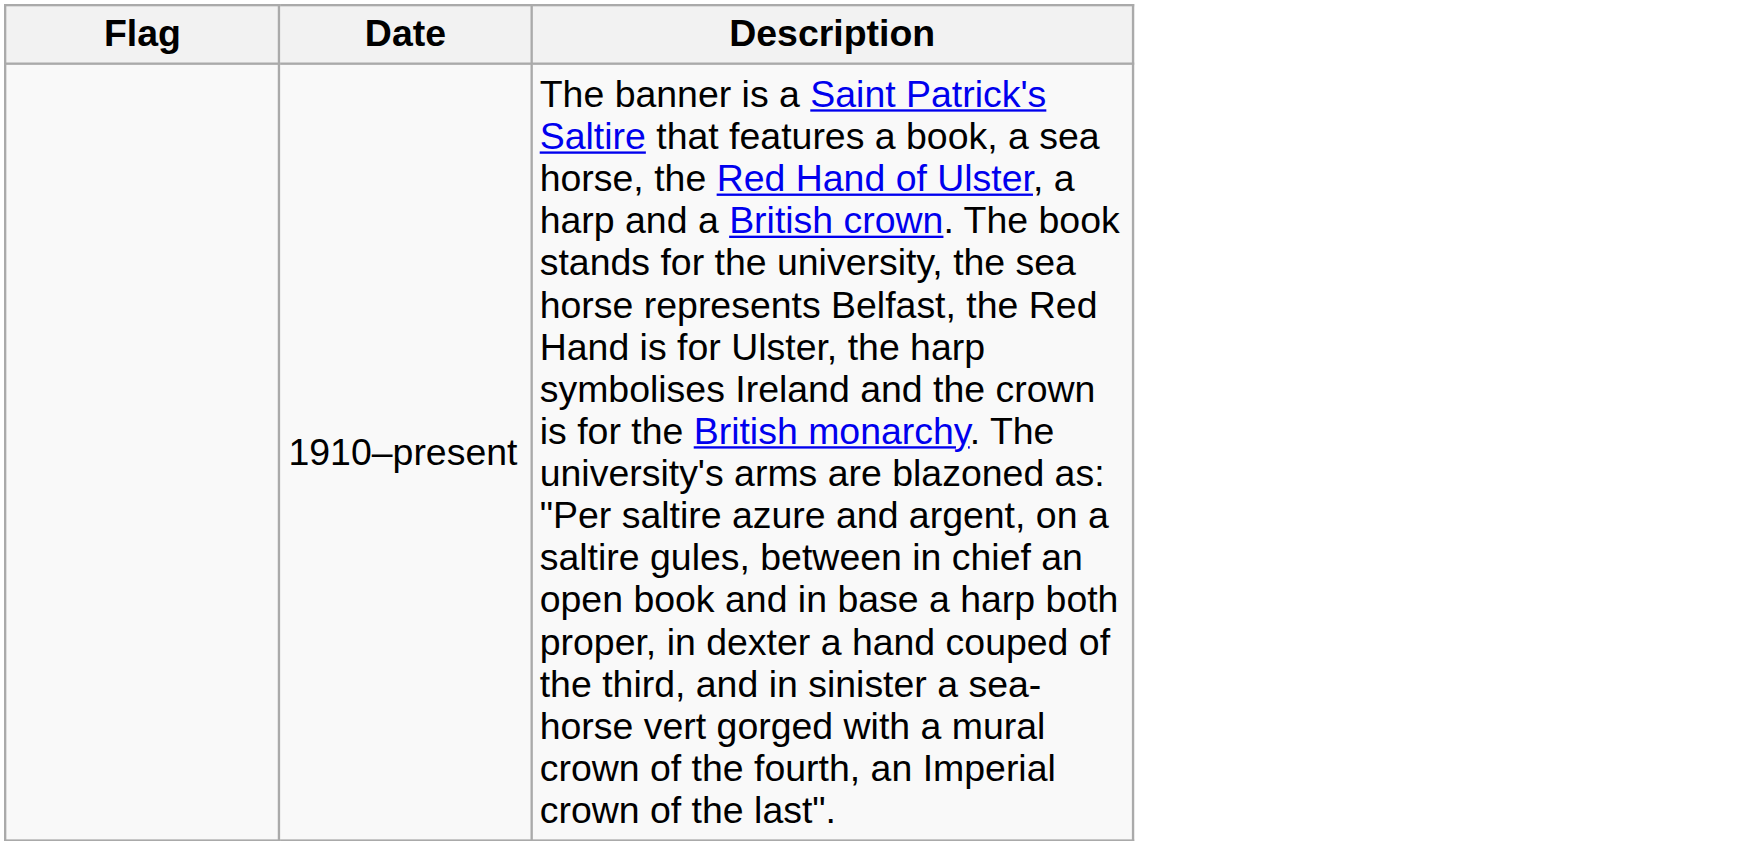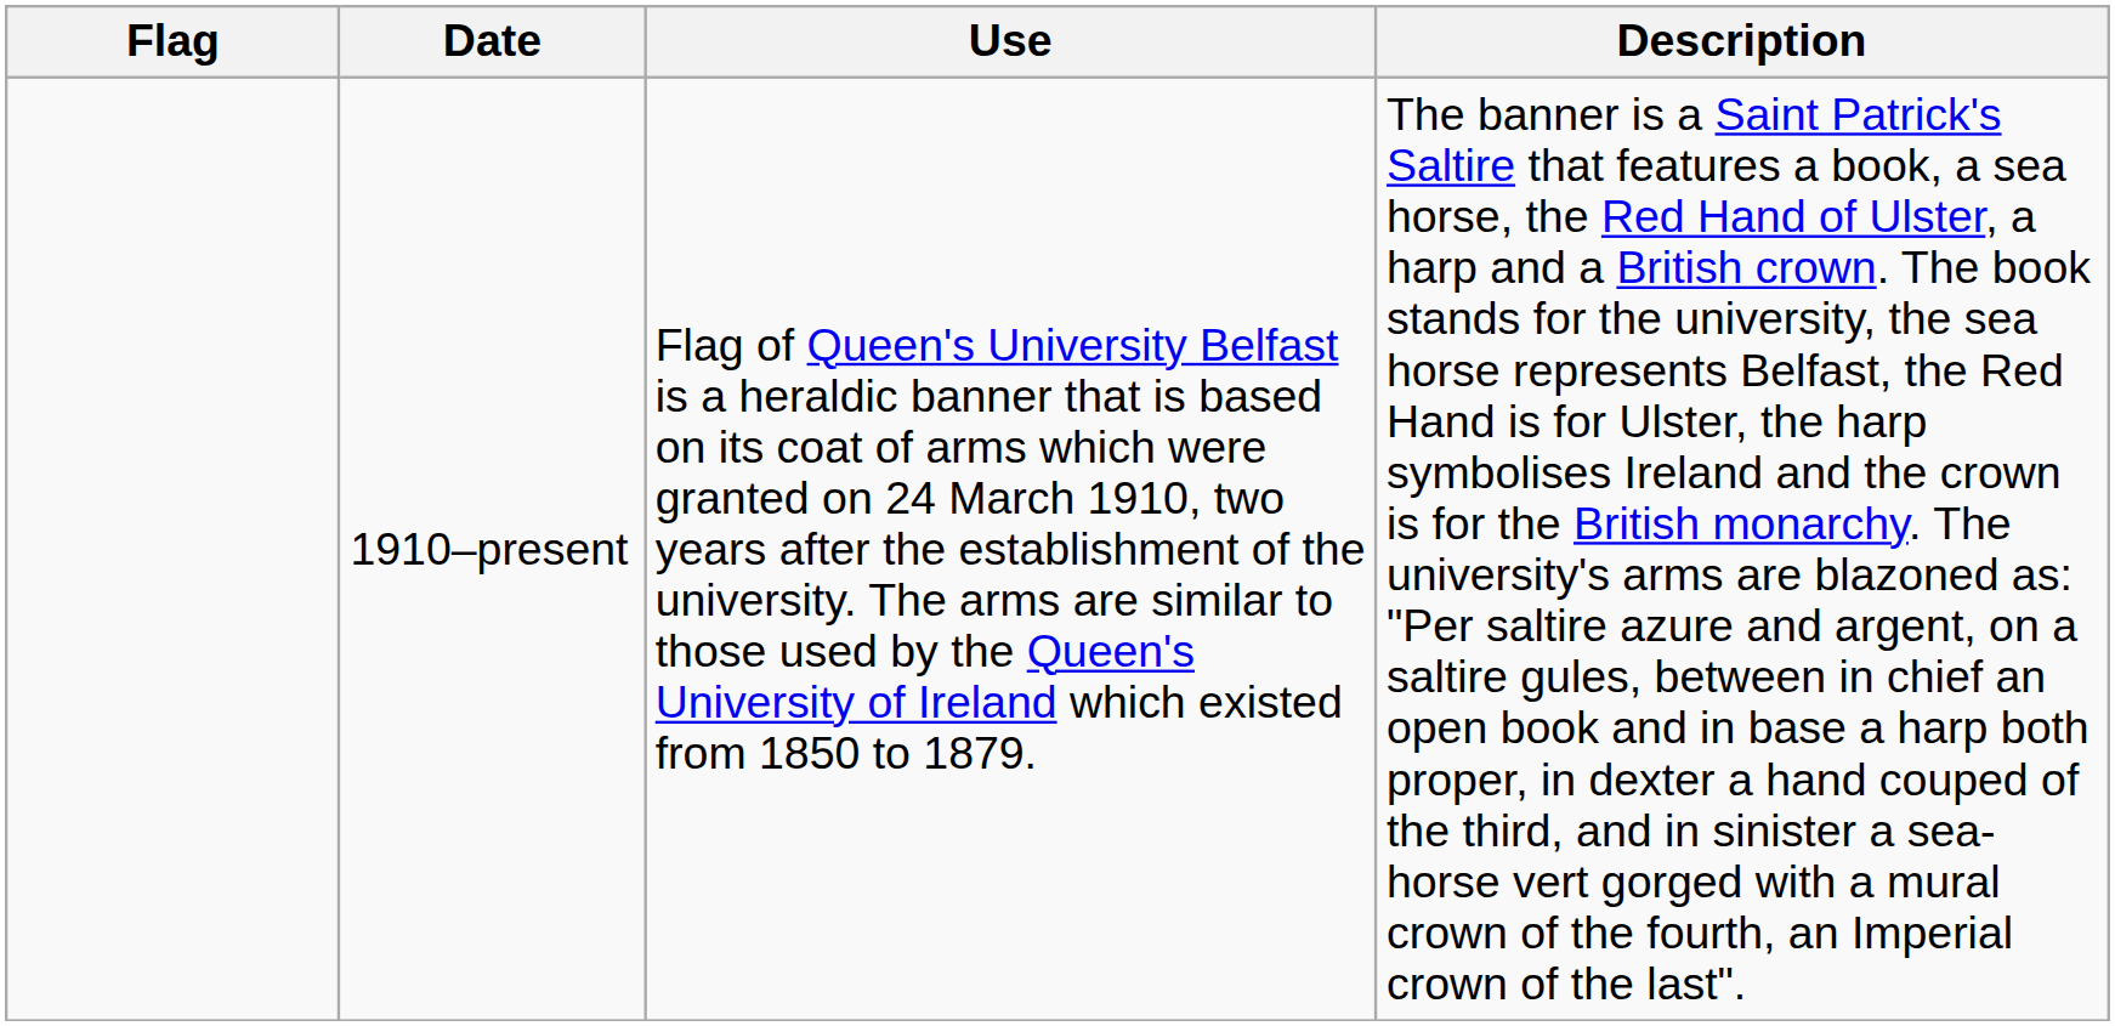 <table class="wikitable">
 <tr>
 <th width="110">Flag</th>
 <th width="100">Date</th>
+<th width="250">Use</th>
 <th width="250">Description</th>
 </tr>
 <tr>
 <td></td>
 <td>1910–present</td>
+<td>Flag of <a href='#'>Queen's University Belfast</a> is a heraldic banner that is based on its coat of arms which were granted on 24 March 1910, two years after the establishment of the university. The arms are similar to those used by the <a href='#'>Queen's University of Ireland</a> which existed from 1850 to 1879.</td>
 <td>The banner is a <a href='#'>Saint Patrick's Saltire</a> that features a book, a sea horse, the <a href='#'>Red Hand of Ulster</a>, a harp and a <a href='#'>British crown</a>. The book stands for the university, the sea horse represents Belfast, the Red Hand is for Ulster, the harp symbolises Ireland and the crown is for the <a href='#'>British monarchy</a>. The university's arms are blazoned as: "Per saltire azure and argent, on a saltire gules, between in chief an open book and in base a harp both proper, in dexter a hand couped of the third, and in sinister a sea-horse vert gorged with a mural crown of the fourth, an Imperial crown of the last".</td>
 </tr>
 </table>
